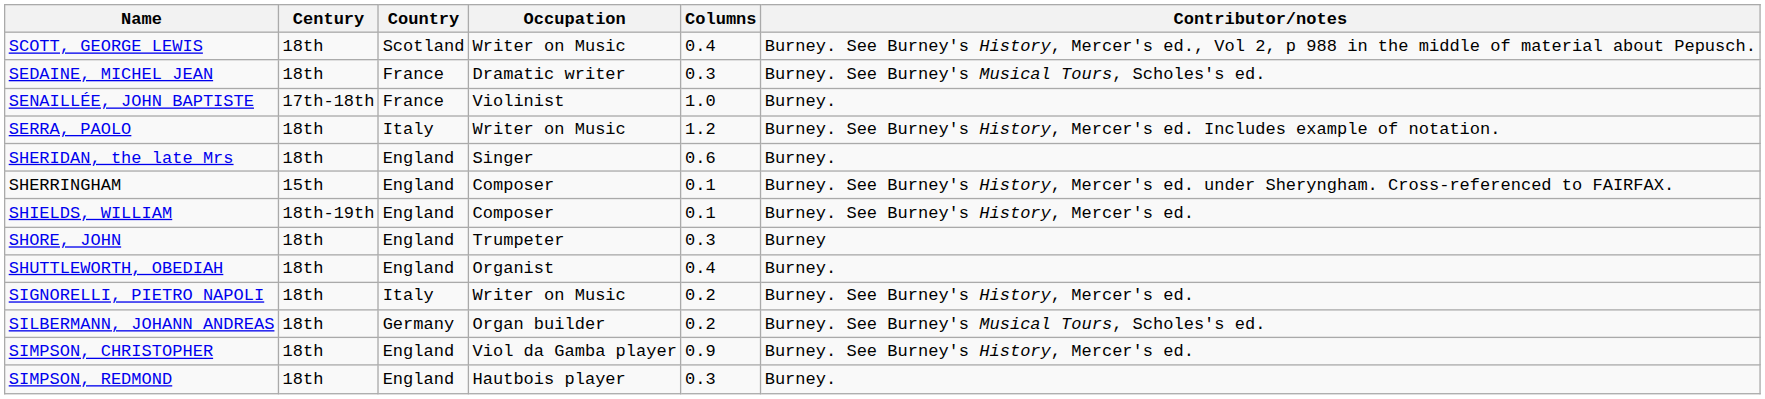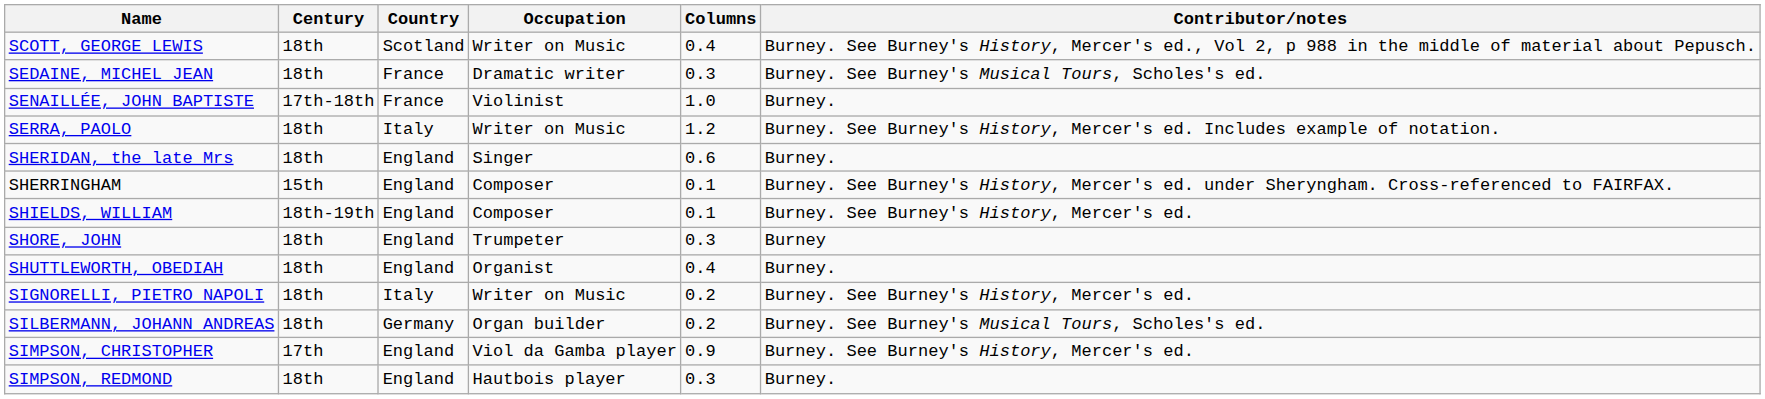 <table class="wikitable">
 <tr>
 <th>Name</th>
 <th>Century</th>
 <th>Country</th>
 <th>Occupation</th>
 <th>Columns</th>
 <th>Contributor/notes</th>
 </tr>
 <tr>
 <td><a href='#'>SCOTT, GEORGE LEWIS</a></td>
 <td>18th</td>
 <td>Scotland</td>
 <td>Writer on Music</td>
 <td>0.4</td>
 <td>Burney. See Burney's <em>History</em>, Mercer's ed., Vol 2, p 988 in the middle of material about Pepusch.</td>
 </tr>
 <tr>
 <td><a href='#'>SEDAINE, MICHEL JEAN</a></td>
 <td>18th</td>
 <td>France</td>
 <td>Dramatic writer</td>
 <td>0.3</td>
 <td>Burney. See Burney's <em>Musical Tours</em>, Scholes's ed.</td>
 </tr>
 <tr>
 <td><a href='#'>SENAILLÉE, JOHN BAPTISTE</a></td>
 <td>17th-18th</td>
 <td>France</td>
 <td>Violinist</td>
 <td>1.0</td>
 <td>Burney.</td>
 </tr>
 <tr>
 <td><a href='#'>SERRA, PAOLO</a></td>
 <td>18th</td>
 <td>Italy</td>
 <td>Writer on Music</td>
 <td>1.2</td>
 <td>Burney. See Burney's <em>History</em>, Mercer's ed. Includes example of notation.</td>
 </tr>
 <tr>
 <td><a href='#'>SHERIDAN, the late Mrs</a></td>
 <td>18th</td>
 <td>England</td>
 <td>Singer</td>
 <td>0.6</td>
 <td>Burney.</td>
 </tr>
 <tr>
 <td>SHERRINGHAM</td>
 <td>15th</td>
 <td>England</td>
 <td>Composer</td>
 <td>0.1</td>
 <td>Burney. See Burney's <em>History</em>, Mercer's ed. under Sheryngham. Cross-referenced to FAIRFAX.</td>
 </tr>
 <tr>
 <td><a href='#'>SHIELDS, WILLIAM</a></td>
 <td>18th-19th</td>
 <td>England</td>
 <td>Composer</td>
 <td>0.1</td>
 <td>Burney. See Burney's <em>History</em>, Mercer's ed.</td>
 </tr>
 <tr>
 <td><a href='#'>SHORE, JOHN</a></td>
 <td>18th</td>
 <td>England</td>
 <td>Trumpeter</td>
 <td>0.3</td>
 <td>Burney</td>
 </tr>
 <tr>
 <td><a href='#'>SHUTTLEWORTH, OBEDIAH</a></td>
 <td>18th</td>
 <td>England</td>
 <td>Organist</td>
 <td>0.4</td>
 <td>Burney.</td>
 </tr>
 <tr>
 <td><a href='#'>SIGNORELLI, PIETRO NAPOLI</a></td>
 <td>18th</td>
 <td>Italy</td>
 <td>Writer on Music</td>
 <td>0.2</td>
 <td>Burney. See Burney's <em>History</em>, Mercer's ed.</td>
 </tr>
 <tr>
 <td><a href='#'>SILBERMANN, JOHANN ANDREAS</a></td>
 <td>18th</td>
 <td>Germany</td>
 <td>Organ builder</td>
 <td>0.2</td>
 <td>Burney. See Burney's <em>Musical Tours</em>, Scholes's ed.</td>
 </tr>
 <tr>
 <td><a href='#'>SIMPSON, CHRISTOPHER</a></td>
-<td>18th</td>
+<td>17th</td>
 <td>England</td>
 <td>Viol da Gamba player</td>
 <td>0.9</td>
 <td>Burney. See Burney's <em>History</em>, Mercer's ed.</td>
 </tr>
 <tr>
 <td><a href='#'>SIMPSON, REDMOND</a></td>
 <td>18th</td>
 <td>England</td>
 <td>Hautbois player</td>
 <td>0.3</td>
 <td>Burney.</td>
 </tr>
 </table>
